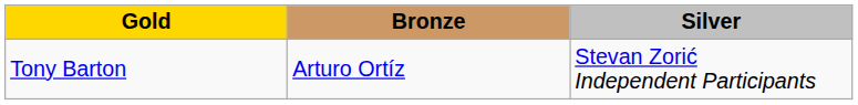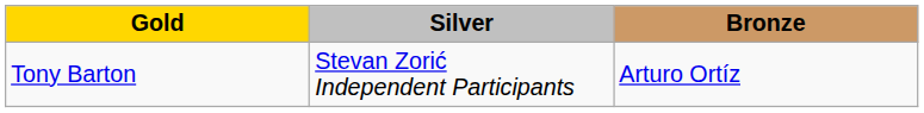 <table class="wikitable" style="text-align:left">
 <tr align="center">
 <td width=200 bgcolor=gold><strong>Gold</strong></td>
+<td width=200 bgcolor=silver><strong>Silver</strong></td>
 <td width=200 bgcolor=CC9966><strong>Bronze</strong></td>
-<td width=200 bgcolor=silver><strong>Silver</strong></td>
 </tr>
 <tr>
 <td><a href='#'>Tony Barton</a><br><em></em></td>
+<td><a href='#'>Stevan Zorić</a><br><em> Independent Participants</em></td>
 <td><a href='#'>Arturo Ortíz</a><br><em></em></td>
-<td><a href='#'>Stevan Zorić</a><br><em> Independent Participants</em></td>
 </tr>
 </table>
